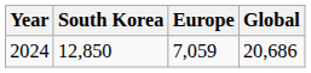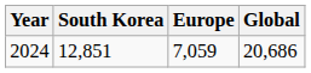 <table class="wikitable">
 <tr>
 <th>Year</th>
 <th>South Korea</th>
 <th>Europe</th>
 <th>Global</th>
 </tr>
 <tr>
 <td>2024</td>
-<td>12,850</td>
+<td>12,851</td>
 <td>7,059</td>
 <td>20,686</td>
 </tr>
 </table>
